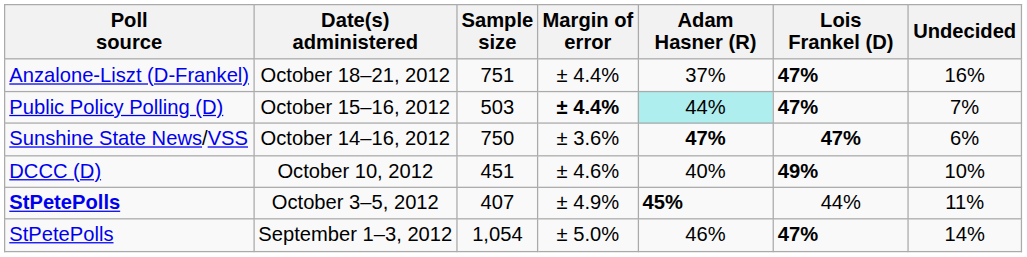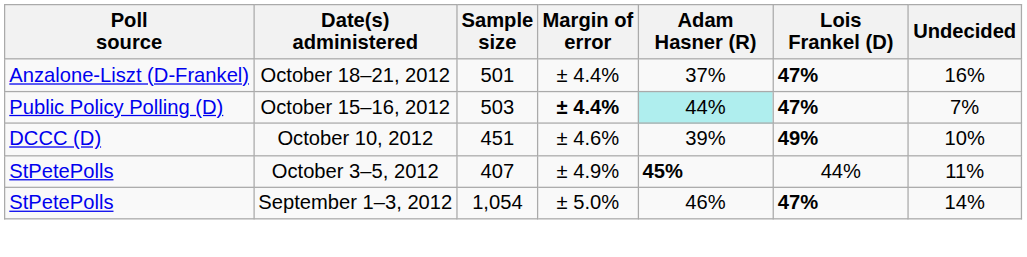 <table class="wikitable">
 <tr>
 <th>Poll<br>source</th>
 <th>Date(s)<br>administered</th>
 <th>Sample<br>size</th>
 <th>Margin of<br>error</th>
 <th style="width:100px;">Adam<br>Hasner (R)</th>
 <th style="width:100px;">Lois<br>Frankel (D)</th>
 <th>Undecided</th>
 </tr>
 <tr>
 <td><a href='#'>Anzalone-Liszt (D-Frankel)</a></td>
 <td align=center>October 18–21, 2012</td>
-<td align=center>751</td>
+<td align=center>501</td>
 <td align=center>± 4.4%</td>
 <td align=center>37%</td>
 <td><strong>47%</strong></td>
 <td align=center>16%</td>
 </tr>
 <tr>
 <td><a href='#'>Public Policy Polling (D)</a></td>
 <td align=center>October 15–16, 2012</td>
 <td align=center>503</td>
 <td align=center><strong>± 4.4%</strong></td>
 <td align=center style="background: paleturquoise;">44%</td>
 <td><strong>47%</strong></td>
 <td align=center>7%</td>
 </tr>
 <tr>
-<td><a href='#'>Sunshine State News</a>/<a href='#'>VSS</a></td>
-<td align=center>October 14–16, 2012</td>
-<td align=center>750</td>
-<td align=center>± 3.6%</td>
-<td align=center><strong>47%</strong></td>
-<td align=center><strong>47%</strong></td>
-<td align=center>6%</td>
-</tr>
-<tr>
 <td><a href='#'>DCCC (D)</a></td>
 <td align=center>October 10, 2012</td>
 <td align=center>451</td>
 <td align=center>± 4.6%</td>
-<td align=center>40%</td>
+<td align=center>39%</td>
 <td><strong>49%</strong></td>
 <td align=center>10%</td>
 </tr>
 <tr>
-<td><strong><a href='#'>StPetePolls</a></strong></td>
+<td><a href='#'>StPetePolls</a></td>
 <td align=center>October 3–5, 2012</td>
 <td align=center>407</td>
 <td align=center>± 4.9%</td>
 <td><strong>45%</strong></td>
 <td align=center>44%</td>
 <td align=center>11%</td>
 </tr>
 <tr>
 <td><a href='#'>StPetePolls</a></td>
 <td align=center>September 1–3, 2012</td>
 <td align=center>1,054</td>
 <td align=center>± 5.0%</td>
 <td align=center>46%</td>
 <td><strong>47%</strong></td>
 <td align=center>14%</td>
 </tr>
 </table>
